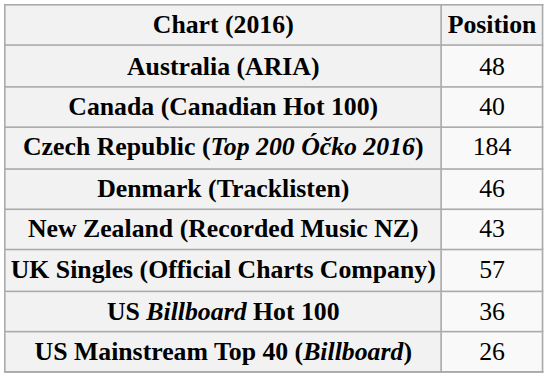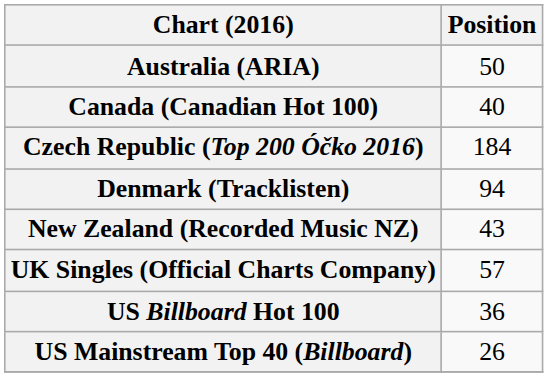 <table class="wikitable plainrowheaders sortable" style="text-align:center">
 <tr>
 <th>Chart (2016)</th>
 <th>Position</th>
 </tr>
 <tr>
 <th scope="row">Australia (ARIA)</th>
-<td>48</td>
+<td>50</td>
 </tr>
 <tr>
 <th scope="row">Canada (Canadian Hot 100)</th>
 <td>40</td>
 </tr>
 <tr>
 <th scope="row">Czech Republic (<em>Top 200 Óčko 2016</em>)</th>
 <td>184</td>
 </tr>
 <tr>
 <th scope="row">Denmark (Tracklisten)</th>
-<td>46</td>
+<td>94</td>
 </tr>
 <tr>
 <th scope="row">New Zealand (Recorded Music NZ)</th>
 <td>43</td>
 </tr>
 <tr>
 <th scope="row">UK Singles (Official Charts Company)</th>
 <td>57</td>
 </tr>
 <tr>
 <th scope="row">US <em>Billboard</em> Hot 100</th>
 <td>36</td>
 </tr>
 <tr>
 <th scope="row">US Mainstream Top 40 (<em>Billboard</em>)</th>
 <td>26</td>
 </tr>
 <tr>
 </tr>
 </table>
